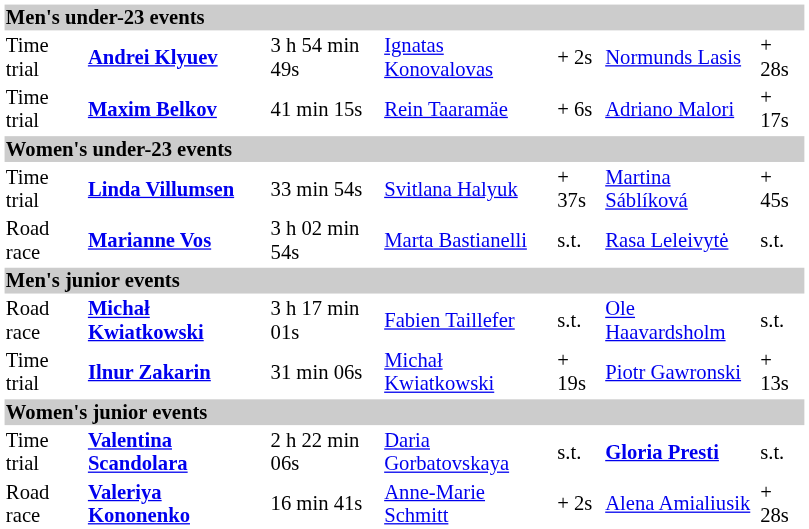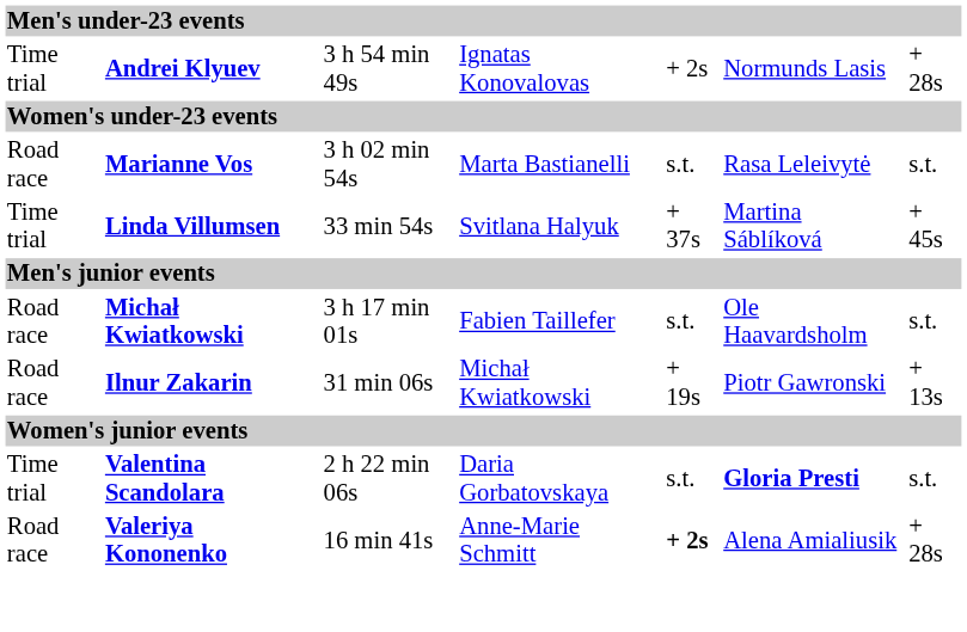 <table>
 <tr bgcolor="#cccccc">
 <td colspan=7><strong>Men's under-23 events</strong></td>
 </tr>
 <tr>
 <td>Time trial<br></td>
 <td><strong><a href='#'>Andrei Klyuev</a></strong><br><small></small></td>
 <td>3 h 54 min 49s</td>
 <td><a href='#'>Ignatas Konovalovas</a><br><small></small></td>
 <td>+ 2s</td>
 <td><a href='#'>Normunds Lasis</a><br><small></small></td>
 <td>+ 28s</td>
 </tr>
-<tr>
-<td>Time trial<br></td>
-<td><strong><a href='#'>Maxim Belkov</a></strong><br><small></small></td>
-<td>41 min 15s</td>
-<td><a href='#'>Rein Taaramäe</a><br><small></small></td>
-<td>+ 6s</td>
-<td><a href='#'>Adriano Malori</a><br><small></small></td>
-<td>+ 17s</td>
-</tr>
 <tr bgcolor="#cccccc">
 <td colspan=7><strong>Women's under-23 events</strong></td>
+</tr>
+<tr>
+<td>Road race<br></td>
+<td><strong><a href='#'>Marianne Vos</a></strong><br><small></small></td>
+<td>3 h 02 min 54s</td>
+<td><a href='#'>Marta Bastianelli</a><br><small></small></td>
+<td>s.t.</td>
+<td><a href='#'>Rasa Leleivytė</a><br><small></small></td>
+<td>s.t.</td>
 </tr>
 <tr>
 <td>Time trial<br></td>
 <td><strong><a href='#'>Linda Villumsen</a></strong><br><small></small></td>
 <td>33 min 54s</td>
 <td><a href='#'>Svitlana Halyuk</a><br><small></small></td>
 <td>+ 37s</td>
 <td><a href='#'>Martina Sáblíková</a><br><small></small></td>
 <td>+ 45s</td>
-</tr>
-<tr>
-<td>Road race<br></td>
-<td><strong><a href='#'>Marianne Vos</a></strong><br><small></small></td>
-<td>3 h 02 min 54s</td>
-<td><a href='#'>Marta Bastianelli</a><br><small></small></td>
-<td>s.t.</td>
-<td><a href='#'>Rasa Leleivytė</a><br><small></small></td>
-<td>s.t.</td>
 </tr>
 <tr bgcolor="#cccccc">
 <td colspan=7><strong>Men's junior events</strong></td>
 </tr>
 <tr>
 <td>Road race<br></td>
 <td><strong><a href='#'>Michał Kwiatkowski</a></strong><br><small></small></td>
 <td>3 h 17 min 01s</td>
 <td><a href='#'>Fabien Taillefer</a><br><small></small></td>
 <td>s.t.</td>
 <td><a href='#'>Ole Haavardsholm</a><br><small></small></td>
 <td>s.t.</td>
 </tr>
 <tr>
-<td>Time trial<br></td>
+<td>Road race<br></td>
 <td><strong><a href='#'>Ilnur Zakarin</a></strong><br><small></small></td>
 <td>31 min 06s</td>
 <td><a href='#'>Michał Kwiatkowski</a><br><small></small></td>
 <td>+ 19s</td>
 <td><a href='#'>Piotr Gawronski</a><br><small></small></td>
 <td>+ 13s</td>
 </tr>
 <tr bgcolor="#cccccc">
 <td colspan=7><strong>Women's junior events</strong></td>
 </tr>
 <tr>
 <td>Time trial<br></td>
 <td><strong><a href='#'>Valentina Scandolara</a></strong><br><small></small></td>
 <td>2 h 22 min 06s</td>
 <td><a href='#'>Daria Gorbatovskaya</a><br><small></small></td>
 <td>s.t.</td>
 <td><strong><a href='#'>Gloria Presti</a><br><small></small></strong></td>
 <td>s.t.</td>
 </tr>
 <tr>
 <td>Road race<br></td>
 <td><strong><a href='#'>Valeriya Kononenko</a></strong><br><small></small></td>
 <td>16 min 41s</td>
 <td><a href='#'>Anne-Marie Schmitt</a><br><small></small></td>
-<td>+ 2s</td>
+<td><strong>+ 2s</strong></td>
 <td><a href='#'>Alena Amialiusik</a><br><small></small></td>
 <td>+ 28s</td>
 </tr>
 </table>
